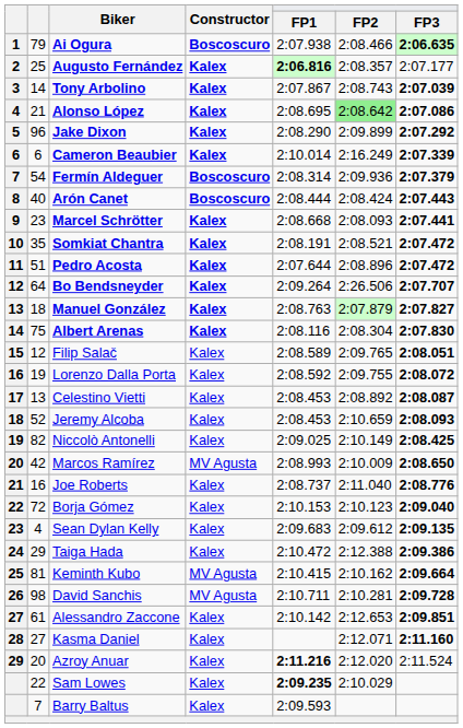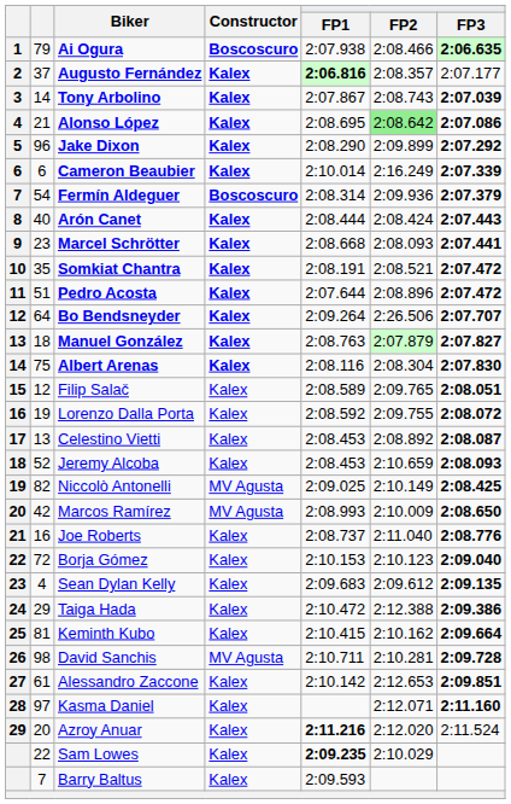 <table class="wikitable sortable" style="font-size: 85%;">
 <tr>
 <th rowspan="2"></th>
 <th rowspan="2"></th>
 <th rowspan="2">Biker</th>
 <th rowspan="2">Constructor</th>
 <th colspan="3" style="background:#eaecf0; text-align:center;"></th>
 </tr>
 <tr>
 <th scope="col">FP1</th>
 <th scope="col">FP2</th>
 <th scope="col">FP3</th>
 </tr>
 <tr>
 <th scope="row">1</th>
 <td align="center">79</td>
 <td> <strong><a href='#'>Ai Ogura</a></strong></td>
 <td><strong><a href='#'>Boscoscuro</a></strong></td>
 <td>2:07.938</td>
 <td>2:08.466</td>
 <td style="background:#ccffcc;"><strong>2:06.635</strong></td>
 </tr>
 <tr>
 <th scope="row">2</th>
-<td align="center">25</td>
+<td align="center">37</td>
 <td><strong> <a href='#'>Augusto Fernández</a></strong></td>
 <td><strong><a href='#'>Kalex</a></strong></td>
 <td style="background:#ccffcc;"><strong>2:06.816</strong></td>
 <td>2:08.357</td>
 <td>2:07.177</td>
 </tr>
 <tr>
 <th scope="row">3</th>
 <td align="center">14</td>
 <td><strong> <a href='#'>Tony Arbolino</a></strong></td>
 <td><strong><a href='#'>Kalex</a></strong></td>
 <td>2:07.867</td>
 <td>2:08.743</td>
 <td><strong>2:07.039</strong></td>
 </tr>
 <tr>
 <th scope="row">4</th>
 <td align="center">21</td>
 <td><strong> <a href='#'>Alonso López</a></strong></td>
 <td><strong><a href='#'>Kalex</a></strong></td>
 <td>2:08.695</td>
 <td style="background: lightgreen;">2:08.642</td>
 <td><strong>2:07.086</strong></td>
 </tr>
 <tr>
 <th scope="row">5</th>
 <td align="center">96</td>
 <td><strong></strong> <strong><a href='#'>Jake Dixon</a></strong></td>
 <td><strong><a href='#'>Kalex</a></strong></td>
 <td>2:08.290</td>
 <td>2:09.899</td>
 <td><strong>2:07.292</strong></td>
 </tr>
 <tr>
 <th scope="row">6</th>
 <td align="center">6</td>
 <td> <strong><a href='#'>Cameron Beaubier</a></strong></td>
 <td><strong><a href='#'>Kalex</a></strong></td>
 <td>2:10.014</td>
 <td>2:16.249</td>
 <td><strong>2:07.339</strong></td>
 </tr>
 <tr>
 <th scope="row">7</th>
 <td align="center">54</td>
 <td><strong></strong> <strong><a href='#'>Fermín Aldeguer</a></strong></td>
 <td><strong><a href='#'>Boscoscuro</a></strong></td>
 <td>2:08.314</td>
 <td>2:09.936</td>
 <td><strong>2:07.379</strong></td>
 </tr>
 <tr>
 <th scope="row">8</th>
 <td align="center">40</td>
 <td><strong> <a href='#'>Arón Canet</a></strong></td>
-<td><strong><a href='#'>Boscoscuro</a></strong></td>
+<td><strong><a href='#'>Kalex</a></strong></td>
 <td>2:08.444</td>
 <td>2:08.424</td>
 <td><strong>2:07.443</strong></td>
 </tr>
 <tr>
 <th scope="row">9</th>
 <td align="center">23</td>
 <td><strong> <a href='#'>Marcel Schrötter</a></strong></td>
 <td><strong><a href='#'>Kalex</a></strong></td>
 <td>2:08.668</td>
 <td>2:08.093</td>
 <td><strong>2:07.441</strong></td>
 </tr>
 <tr>
 <th scope="row">10</th>
 <td align="center">35</td>
 <td><strong> <a href='#'>Somkiat Chantra</a></strong></td>
 <td><strong><a href='#'>Kalex</a></strong></td>
 <td>2:08.191</td>
 <td>2:08.521</td>
 <td><strong>2:07.472</strong></td>
 </tr>
 <tr>
 <th scope="row">11</th>
 <td align="center">51</td>
 <td><strong> <a href='#'>Pedro Acosta</a></strong></td>
 <td><strong><a href='#'>Kalex</a></strong></td>
 <td>2:07.644</td>
 <td>2:08.896</td>
 <td><strong>2:07.472</strong></td>
 </tr>
 <tr>
 <th scope="row">12</th>
 <td align="center">64</td>
 <td><strong> <a href='#'>Bo Bendsneyder</a></strong></td>
 <td><strong><a href='#'>Kalex</a></strong></td>
 <td>2:09.264</td>
 <td>2:26.506</td>
 <td><strong>2:07.707</strong></td>
 </tr>
 <tr>
 <th scope="row">13</th>
 <td align="center">18</td>
 <td><strong> <a href='#'>Manuel González</a></strong></td>
 <td><strong><a href='#'>Kalex</a></strong></td>
 <td>2:08.763</td>
 <td style="background:#ccffcc;">2:07.879</td>
 <td><strong>2:07.827</strong></td>
 </tr>
 <tr>
 <th scope="row">14</th>
 <td align="center">75</td>
 <td><strong> <a href='#'>Albert Arenas</a></strong></td>
 <td><strong><a href='#'>Kalex</a></strong></td>
 <td>2:08.116</td>
 <td>2:08.304</td>
 <td><strong>2:07.830</strong></td>
 </tr>
 <tr>
 <th scope="row">15</th>
 <td align="center">12</td>
 <td> <a href='#'>Filip Salač</a></td>
 <td><a href='#'>Kalex</a></td>
 <td>2:08.589</td>
 <td>2:09.765</td>
 <td><strong>2:08.051</strong></td>
 </tr>
 <tr>
 <th scope="row">16</th>
 <td align="center">19</td>
 <td> <a href='#'>Lorenzo Dalla Porta</a></td>
 <td><a href='#'>Kalex</a></td>
 <td>2:08.592</td>
 <td>2:09.755</td>
 <td><strong>2:08.072</strong></td>
 </tr>
 <tr>
 <th scope="row">17</th>
 <td align="center">13</td>
 <td> <a href='#'>Celestino Vietti</a></td>
 <td><a href='#'>Kalex</a></td>
 <td>2:08.453</td>
 <td>2:08.892</td>
 <td><strong>2:08.087</strong></td>
 </tr>
 <tr>
 <th scope="row">18</th>
 <td align="center">52</td>
 <td> <a href='#'>Jeremy Alcoba</a></td>
 <td><a href='#'>Kalex</a></td>
 <td>2:08.453</td>
 <td>2:10.659</td>
 <td><strong>2:08.093</strong></td>
 </tr>
 <tr>
 <th scope="row">19</th>
 <td align="center">82</td>
 <td> <a href='#'>Niccolò Antonelli</a></td>
-<td><a href='#'>Kalex</a></td>
+<td><a href='#'>MV Agusta</a></td>
 <td>2:09.025</td>
 <td>2:10.149</td>
 <td><strong>2:08.425</strong></td>
 </tr>
 <tr>
 <th scope="row">20</th>
 <td align="center">42</td>
 <td> <a href='#'>Marcos Ramírez</a></td>
 <td><a href='#'>MV Agusta</a></td>
 <td>2:08.993</td>
 <td>2:10.009</td>
 <td><strong>2:08.650</strong></td>
 </tr>
 <tr>
 <th scope="row">21</th>
 <td align="center">16</td>
 <td> <a href='#'>Joe Roberts</a></td>
 <td><a href='#'>Kalex</a></td>
 <td>2:08.737</td>
 <td>2:11.040</td>
 <td><strong>2:08.776</strong></td>
 </tr>
 <tr>
 <th scope="row">22</th>
 <td align="center">72</td>
 <td> <a href='#'>Borja Gómez</a></td>
 <td><a href='#'>Kalex</a></td>
 <td>2:10.153</td>
 <td>2:10.123</td>
 <td><strong>2:09.040</strong></td>
 </tr>
 <tr>
 <th scope="row">23</th>
 <td align="center">4</td>
 <td> <a href='#'>Sean Dylan Kelly</a></td>
 <td><a href='#'>Kalex</a></td>
 <td>2:09.683</td>
 <td>2:09.612</td>
 <td><strong>2:09.135</strong></td>
 </tr>
 <tr>
 <th scope="row">24</th>
 <td align="center">29</td>
 <td> <a href='#'>Taiga Hada</a></td>
 <td><a href='#'>Kalex</a></td>
 <td>2:10.472</td>
 <td>2:12.388</td>
 <td><strong>2:09.386</strong></td>
 </tr>
 <tr>
 <th scope="row">25</th>
 <td align="center">81</td>
 <td> <a href='#'>Keminth Kubo</a></td>
-<td><a href='#'>MV Agusta</a></td>
+<td><a href='#'>Kalex</a></td>
 <td>2:10.415</td>
 <td>2:10.162</td>
 <td><strong>2:09.664</strong></td>
 </tr>
 <tr>
 <th scope="row">26</th>
 <td align="center">98</td>
 <td> <a href='#'>David Sanchis</a></td>
 <td><a href='#'>MV Agusta</a></td>
 <td>2:10.711</td>
 <td>2:10.281</td>
 <td><strong>2:09.728</strong></td>
 </tr>
 <tr>
 <th scope="row">27</th>
 <td align="center">61</td>
 <td> <a href='#'>Alessandro Zaccone</a></td>
 <td><a href='#'>Kalex</a></td>
 <td>2:10.142</td>
 <td>2:12.653</td>
 <td><strong>2:09.851</strong></td>
 </tr>
 <tr>
 <th scope="row">28</th>
-<td align="center">27</td>
+<td align="center">97</td>
 <td> <a href='#'>Kasma Daniel</a></td>
 <td><a href='#'>Kalex</a></td>
 <td></td>
 <td>2:12.071</td>
 <td><strong>2:11.160</strong></td>
 </tr>
 <tr>
 <th scope="row">29</th>
 <td align="center">20</td>
 <td> <a href='#'>Azroy Anuar</a></td>
 <td><a href='#'>Kalex</a></td>
 <td><strong>2:11.216</strong></td>
 <td>2:12.020</td>
 <td>2:11.524</td>
 </tr>
 <tr>
 <th scope="row"></th>
 <td align="center">22</td>
 <td> <a href='#'>Sam Lowes</a></td>
 <td><a href='#'>Kalex</a></td>
 <td><strong>2:09.235</strong></td>
 <td>2:10.029</td>
 <td></td>
 </tr>
 <tr>
 <th scope="row"></th>
 <td align="center">7</td>
 <td> <a href='#'>Barry Baltus</a></td>
 <td><a href='#'>Kalex</a></td>
 <td>2:09.593</td>
 <td></td>
 <td></td>
 </tr>
 <tr>
 <th colspan="7"></th>
 </tr>
 </table>
